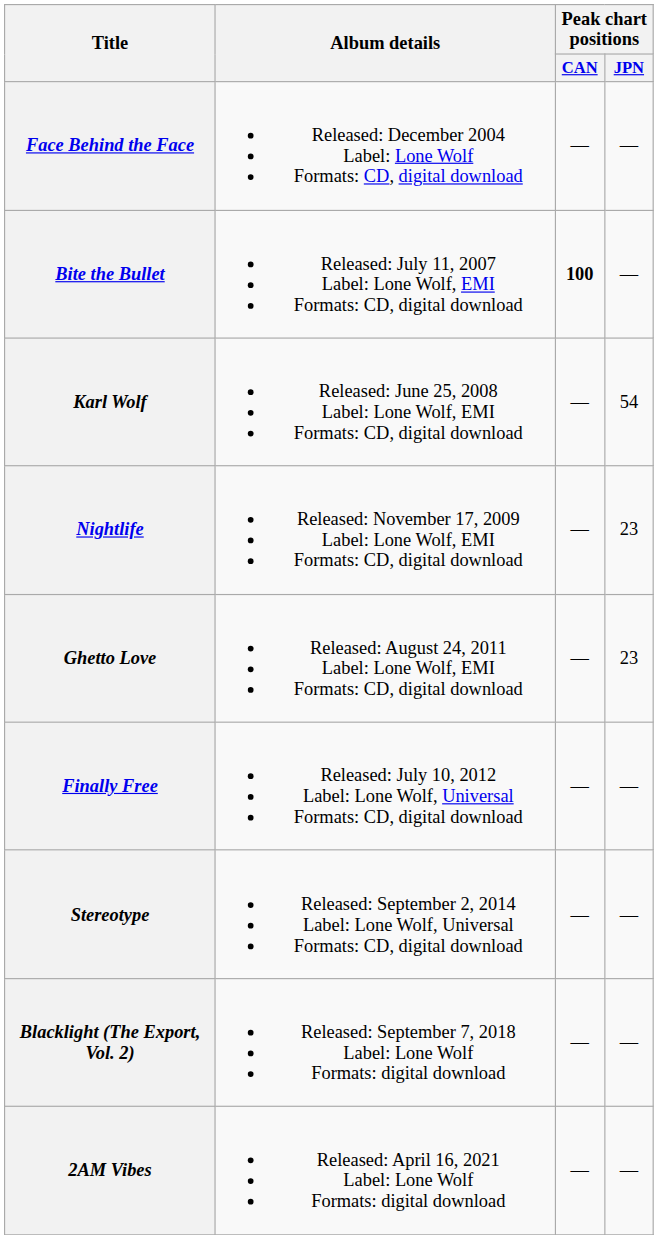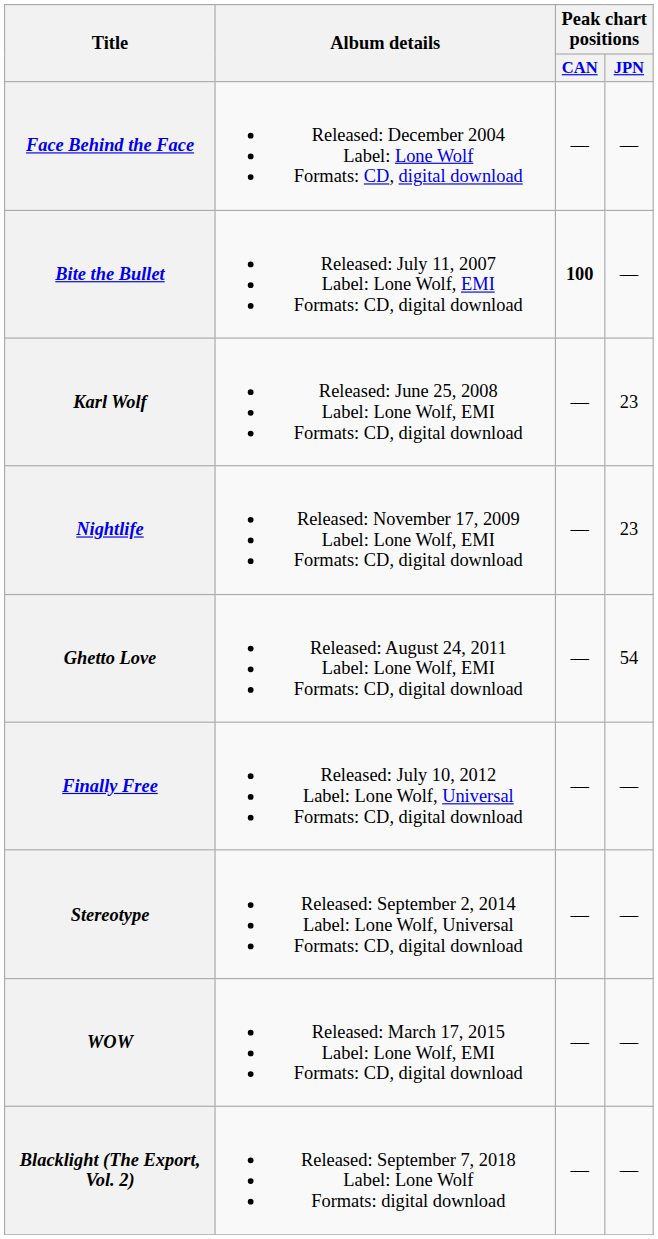 <table class="wikitable plainrowheaders" style="text-align:center;">
 <tr>
 <th scope="col" rowspan="2" style="width:11em;">Title</th>
 <th scope="col" rowspan="2" style="width:18em;">Album details</th>
 <th scope="col" colspan="2">Peak chart positions</th>
 </tr>
 <tr>
 <th scope="col" style="width:2.5em;font-size:90%;"><a href='#'>CAN</a></th>
 <th scope="col" style="width:2.5em;font-size:90%;"><a href='#'>JPN</a><br></th>
 </tr>
 <tr>
 <th scope="row"><em><a href='#'>Face Behind the Face</a></em></th>
 <td><br><ul><li>Released: December 2004</li><li>Label: <a href='#'>Lone Wolf</a></li><li>Formats: <a href='#'>CD</a>, <a href='#'>digital download</a></li></ul></td>
 <td>—</td>
 <td>—</td>
 </tr>
 <tr>
 <th scope="row"><em><a href='#'>Bite the Bullet</a></em></th>
 <td><br><ul><li>Released: July 11, 2007</li><li>Label: Lone Wolf, <a href='#'>EMI</a></li><li>Formats: CD, digital download</li></ul></td>
 <td><strong>100</strong></td>
 <td>—</td>
 </tr>
 <tr>
 <th scope="row"><em>Karl Wolf</em></th>
 <td><br><ul><li>Released: June 25, 2008 </li><li>Label: Lone Wolf, EMI</li><li>Formats: CD, digital download</li></ul></td>
 <td>—</td>
-<td>54</td>
+<td>23</td>
 </tr>
 <tr>
 <th scope="row"><em><a href='#'>Nightlife</a></em></th>
 <td><br><ul><li>Released: November 17, 2009</li><li>Label: Lone Wolf, EMI</li><li>Formats: CD, digital download</li></ul></td>
 <td>—</td>
 <td>23</td>
 </tr>
 <tr>
 <th scope="row"><em>Ghetto Love</em></th>
 <td><br><ul><li>Released: August 24, 2011 </li><li>Label: Lone Wolf, EMI</li><li>Formats: CD, digital download</li></ul></td>
 <td>—</td>
-<td>23</td>
+<td>54</td>
 </tr>
 <tr>
 <th scope="row"><em><a href='#'>Finally Free</a></em></th>
 <td><br><ul><li>Released: July 10, 2012</li><li>Label: Lone Wolf, <a href='#'>Universal</a></li><li>Formats: CD, digital download</li></ul></td>
 <td>—</td>
 <td>—</td>
 </tr>
 <tr>
 <th scope="row"><em>Stereotype</em></th>
 <td><br><ul><li>Released: September 2, 2014</li><li>Label: Lone Wolf, Universal</li><li>Formats: CD, digital download</li></ul></td>
 <td>—</td>
 <td>—</td>
 </tr>
 <tr>
+<th scope="row"><em>WOW</em></th>
+<td><br><ul><li>Released: March 17, 2015</li><li>Label: Lone Wolf, EMI</li><li>Formats: CD, digital download</li></ul></td>
+<td>—</td>
+<td>—</td>
+</tr>
+<tr>
 <th scope="row"><em>Blacklight (The Export, Vol. 2)</em></th>
 <td><br><ul><li>Released: September 7, 2018</li><li>Label: Lone Wolf</li><li>Formats: digital download</li></ul></td>
 <td>—</td>
 <td>—</td>
 </tr>
 <tr>
-<th scope="row"><em>2AM Vibes</em></th>
-<td><br><ul><li>Released: April 16, 2021</li><li>Label: Lone Wolf</li><li>Formats: digital download</li></ul></td>
-<td>—</td>
-<td>—</td>
-</tr>
-<tr>
 </tr>
 </table>
